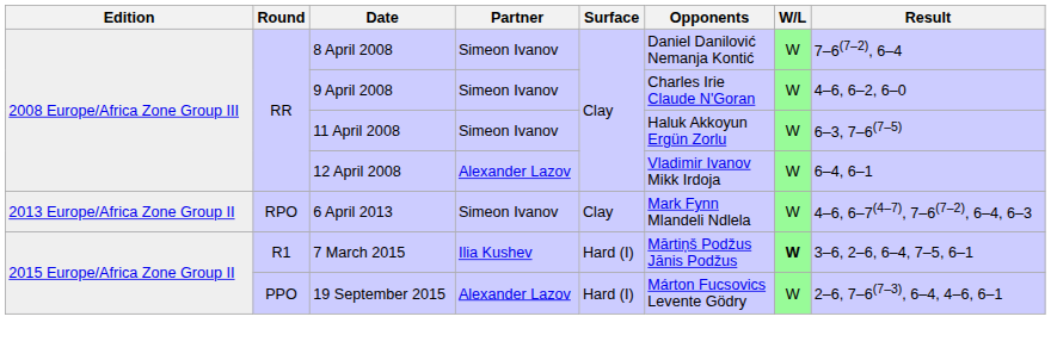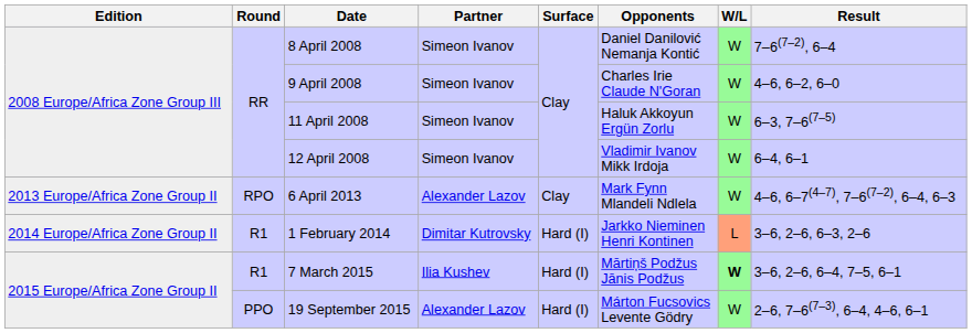 <table class="wikitable" style="font-size:95%;" width="1050">
 <tr>
 <th>Edition</th>
 <th>Round</th>
 <th>Date</th>
 <th>Partner</th>
 <th>Surface</th>
 <th>Opponents</th>
 <th>W/L</th>
 <th>Result</th>
 </tr>
 <tr bgcolor=#CCCCFF>
 <td bgcolor=#efefef rowspan=4><a href='#'>2008 Europe/Africa Zone Group III</a></td>
 <td align=center rowspan=4>RR</td>
 <td>8 April 2008</td>
 <td> Simeon Ivanov</td>
 <td rowspan=4>Clay</td>
 <td> Daniel Danilović<br> Nemanja Kontić</td>
 <td bgcolor=#98FB98 align=center>W</td>
 <td>7–6<sup>(7–2)</sup>, 6–4</td>
 </tr>
 <tr bgcolor=#CCCCFF>
 <td>9 April 2008</td>
 <td> Simeon Ivanov</td>
 <td> Charles Irie<br> <a href='#'>Claude N'Goran</a></td>
 <td bgcolor=#98FB98 align=center>W</td>
 <td>4–6, 6–2, 6–0</td>
 </tr>
 <tr bgcolor=#CCCCFF>
 <td>11 April 2008</td>
 <td> Simeon Ivanov</td>
 <td> Haluk Akkoyun<br> <a href='#'>Ergün Zorlu</a></td>
 <td bgcolor=#98FB98 align=center>W</td>
 <td>6–3, 7–6<sup>(7–5)</sup></td>
 </tr>
 <tr bgcolor=#CCCCFF>
 <td>12 April 2008</td>
-<td> <a href='#'>Alexander Lazov</a></td>
+<td> Simeon Ivanov</td>
 <td> <a href='#'>Vladimir Ivanov</a><br> Mikk Irdoja</td>
 <td bgcolor=#98FB98 align=center>W</td>
 <td>6–4, 6–1</td>
 </tr>
 <tr bgcolor=#CCCCFF>
 <td bgcolor=#efefef><a href='#'>2013 Europe/Africa Zone Group II</a></td>
 <td align=center>RPO</td>
 <td>6 April 2013</td>
-<td> Simeon Ivanov</td>
+<td> <a href='#'>Alexander Lazov</a></td>
 <td>Clay</td>
 <td> <a href='#'>Mark Fynn</a><br> Mlandeli Ndlela</td>
 <td bgcolor=#98FB98 align=center>W</td>
 <td>4–6, 6–7<sup>(4–7)</sup>, 7–6<sup>(7–2)</sup>, 6–4, 6–3</td>
+</tr>
+<tr bgcolor=#CCCCFF>
+<td bgcolor=#efefef><a href='#'>2014 Europe/Africa Zone Group II</a></td>
+<td align=center>R1</td>
+<td>1 February 2014</td>
+<td> <a href='#'>Dimitar Kutrovsky</a></td>
+<td>Hard (I)</td>
+<td> <a href='#'>Jarkko Nieminen</a><br> <a href='#'>Henri Kontinen</a></td>
+<td bgcolor=#FFA07A align=center>L</td>
+<td>3–6, 2–6, 6–3, 2–6</td>
 </tr>
 <tr bgcolor=#CCCCFF>
 <td bgcolor=#efefef rowspan=2><a href='#'>2015 Europe/Africa Zone Group II</a></td>
 <td align=center>R1</td>
 <td>7 March 2015</td>
 <td> <a href='#'>Ilia Kushev</a></td>
 <td>Hard (I)</td>
 <td> <a href='#'>Mārtiņš Podžus</a><br> <a href='#'>Jānis Podžus</a></td>
 <td bgcolor=#98FB98 align=center><strong>W</strong></td>
 <td>3–6, 2–6, 6–4, 7–5, 6–1</td>
 </tr>
 <tr bgcolor=#CCCCFF>
 <td align=center>PPO</td>
 <td>19 September 2015</td>
 <td> <a href='#'>Alexander Lazov</a></td>
 <td>Hard (I)</td>
 <td> <a href='#'>Márton Fucsovics</a><br> Levente Gödry</td>
 <td bgcolor=#98FB98 align=center>W</td>
 <td>2–6, 7–6<sup>(7–3)</sup>, 6–4, 4–6, 6–1</td>
 </tr>
 </table>
